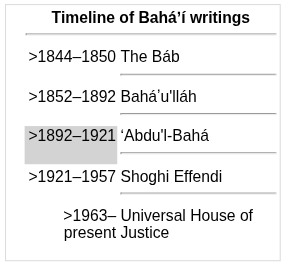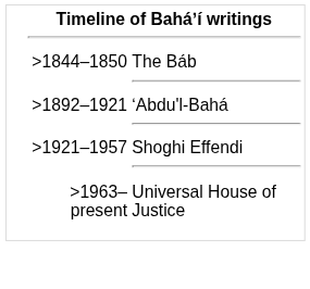 <table style="float:right; width:20%; border:1px solid #ddd; margin:0 0 1em 1em; padding:0 0 1em 1em; vertical-align:right; font-size:90%;">
 <tr>
 <th colspan="2" align="center"><strong>Timeline of Baháʼí writings</strong><hr></th>
 </tr>
 <tr>
 <td valign="top" align="right">>1844–1850</td>
 <td>The Báb <hr></td>
 </tr>
 <tr>
-<td valign="top" align="right">>1852–1892</td>
-<td>Baháʼu'lláh<hr></td>
-</tr>
-<tr>
-<td valign="top" align="right" style="background: lightgrey;">>1892–1921</td>
+<td valign="top" align="right">>1892–1921</td>
 <td>ʻAbdu'l-Bahá <hr></td>
 </tr>
 <tr>
 <td valign="top" align="right">>1921–1957</td>
 <td>Shoghi Effendi <hr></td>
 </tr>
 <tr>
 <td valign="top" align="right">>1963–present</td>
 <td>Universal House of Justice</td>
 </tr>
 </table>
